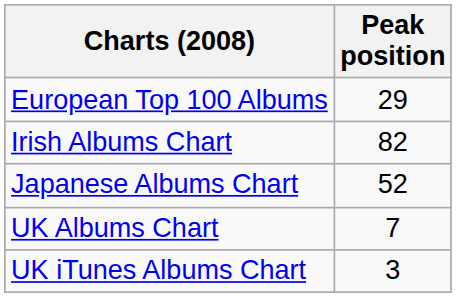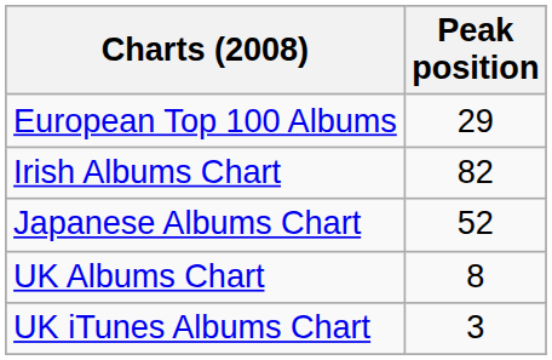 <table class="wikitable">
 <tr>
 <th>Charts (2008)</th>
 <th>Peak<br>position</th>
 </tr>
 <tr>
 <td><a href='#'>European Top 100 Albums</a></td>
 <td style="text-align:center;">29</td>
 </tr>
 <tr>
 <td><a href='#'>Irish Albums Chart</a></td>
 <td style="text-align:center;">82</td>
 </tr>
 <tr>
 <td><a href='#'>Japanese Albums Chart</a></td>
 <td style="text-align:center;">52</td>
 </tr>
 <tr>
 <td><a href='#'>UK Albums Chart</a></td>
-<td style="text-align:center;">7</td>
+<td style="text-align:center;">8</td>
 </tr>
 <tr>
 <td><a href='#'>UK iTunes Albums Chart</a></td>
 <td style="text-align:center;">3</td>
 </tr>
 </table>
